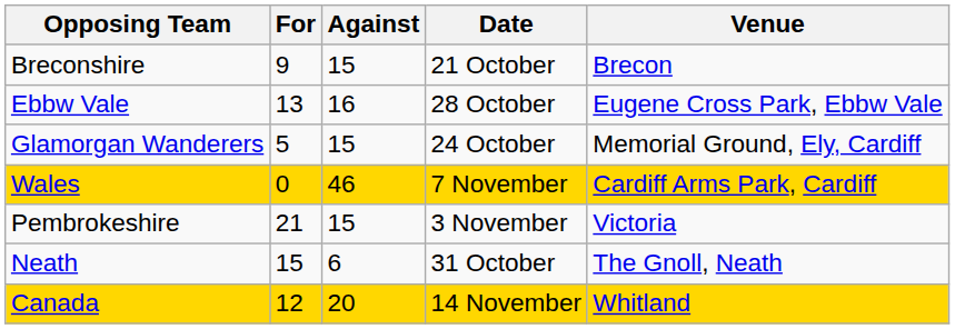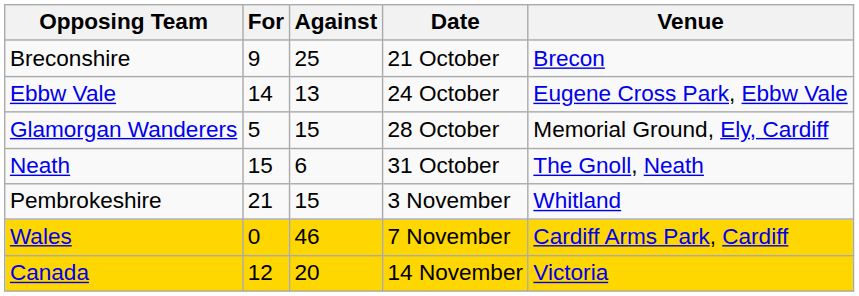 <table class="wikitable">
 <tr>
 <th>Opposing Team</th>
 <th>For</th>
 <th>Against</th>
 <th>Date</th>
 <th>Venue</th>
 </tr>
 <tr>
 <td>Breconshire</td>
 <td>9</td>
-<td>15</td>
+<td>25</td>
 <td>21 October</td>
 <td><a href='#'>Brecon</a></td>
 </tr>
 <tr>
 <td><a href='#'>Ebbw Vale</a></td>
+<td>14</td>
 <td>13</td>
-<td>16</td>
-<td>28 October</td>
+<td>24 October</td>
 <td><a href='#'>Eugene Cross Park</a>, <a href='#'>Ebbw Vale</a></td>
 </tr>
 <tr>
 <td><a href='#'>Glamorgan Wanderers</a></td>
 <td>5</td>
 <td>15</td>
-<td>24 October</td>
+<td>28 October</td>
 <td>Memorial Ground, <a href='#'>Ely, Cardiff</a></td>
+</tr>
+<tr>
+<td><a href='#'>Neath</a></td>
+<td>15</td>
+<td>6</td>
+<td>31 October</td>
+<td><a href='#'>The Gnoll</a>, <a href='#'>Neath</a></td>
+</tr>
+<tr>
+<td>Pembrokeshire</td>
+<td>21</td>
+<td>15</td>
+<td>3 November</td>
+<td><a href='#'>Whitland</a></td>
 </tr>
 <tr style="background:gold">
 <td><a href='#'>Wales</a></td>
 <td>0</td>
 <td>46</td>
 <td>7 November</td>
 <td><a href='#'>Cardiff Arms Park</a>, <a href='#'>Cardiff</a></td>
 </tr>
-<tr>
-<td>Pembrokeshire</td>
-<td>21</td>
-<td>15</td>
-<td>3 November</td>
-<td><a href='#'>Victoria</a></td>
-</tr>
-<tr>
-<td><a href='#'>Neath</a></td>
-<td>15</td>
-<td>6</td>
-<td>31 October</td>
-<td><a href='#'>The Gnoll</a>, <a href='#'>Neath</a></td>
-</tr>
 <tr style="background:gold">
 <td><a href='#'>Canada</a></td>
 <td>12</td>
 <td>20</td>
 <td>14 November</td>
-<td><a href='#'>Whitland</a></td>
+<td><a href='#'>Victoria</a></td>
 </tr>
 </table>
